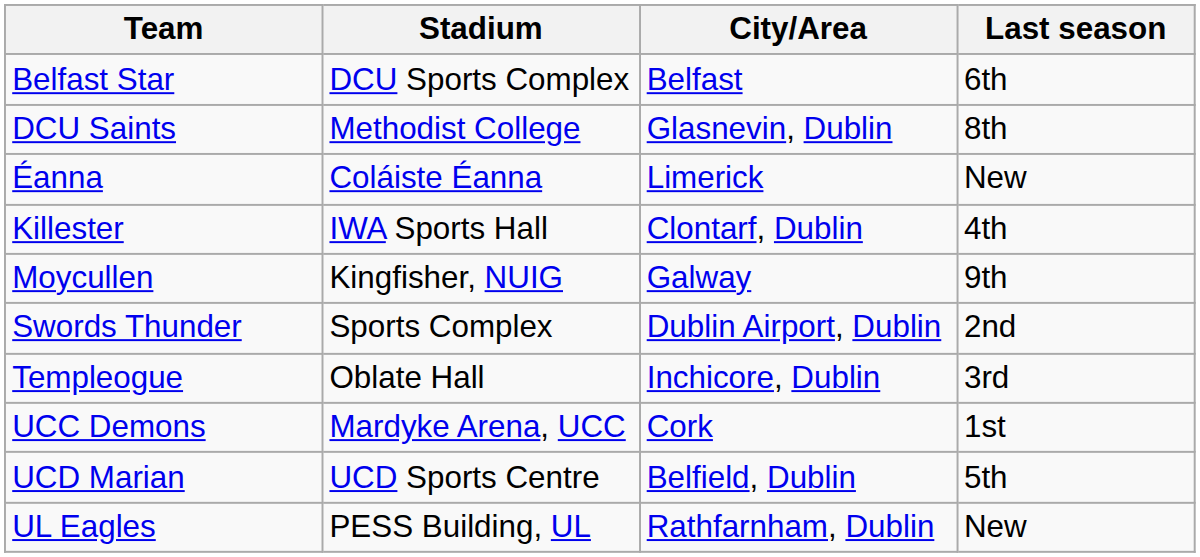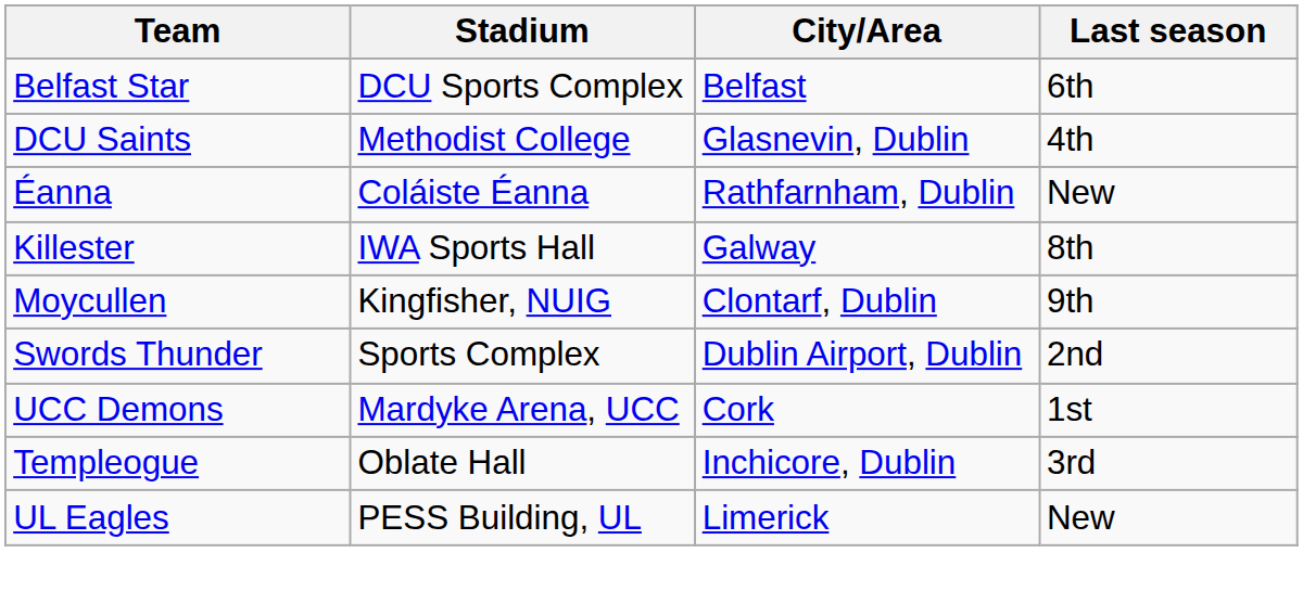 <table class="wikitable">
 <tr>
 <th width=20%>Team</th>
 <th width=20%>Stadium</th>
 <th width=20%>City/Area</th>
 <th width=15%>Last season</th>
 </tr>
 <tr>
 <td><a href='#'>Belfast Star</a></td>
 <td><a href='#'>DCU</a> Sports Complex</td>
 <td><a href='#'>Belfast</a></td>
 <td>6th</td>
 </tr>
 <tr>
 <td><a href='#'>DCU Saints</a></td>
 <td><a href='#'>Methodist College</a></td>
 <td><a href='#'>Glasnevin</a>, <a href='#'>Dublin</a></td>
-<td>8th</td>
+<td>4th</td>
 </tr>
 <tr>
 <td><a href='#'>Éanna</a></td>
 <td><a href='#'>Coláiste Éanna</a></td>
-<td><a href='#'>Limerick</a></td>
+<td><a href='#'>Rathfarnham</a>, <a href='#'>Dublin</a></td>
 <td>New</td>
 </tr>
 <tr>
 <td><a href='#'>Killester</a></td>
 <td><a href='#'>IWA</a> Sports Hall</td>
-<td><a href='#'>Clontarf</a>, <a href='#'>Dublin</a></td>
-<td>4th</td>
+<td><a href='#'>Galway</a></td>
+<td>8th</td>
 </tr>
 <tr>
 <td><a href='#'>Moycullen</a></td>
 <td>Kingfisher, <a href='#'>NUIG</a></td>
-<td><a href='#'>Galway</a></td>
+<td><a href='#'>Clontarf</a>, <a href='#'>Dublin</a></td>
 <td>9th</td>
 </tr>
 <tr>
 <td><a href='#'>Swords Thunder</a></td>
 <td> Sports Complex</td>
 <td><a href='#'>Dublin Airport</a>, <a href='#'>Dublin</a></td>
 <td>2nd</td>
 </tr>
 <tr>
+<td><a href='#'>UCC Demons</a></td>
+<td><a href='#'>Mardyke Arena</a>, <a href='#'>UCC</a></td>
+<td><a href='#'>Cork</a></td>
+<td>1st</td>
+</tr>
+<tr>
 <td><a href='#'>Templeogue</a></td>
 <td>Oblate Hall</td>
 <td><a href='#'>Inchicore</a>, <a href='#'>Dublin</a></td>
 <td>3rd</td>
 </tr>
 <tr>
-<td><a href='#'>UCC Demons</a></td>
-<td><a href='#'>Mardyke Arena</a>, <a href='#'>UCC</a></td>
-<td><a href='#'>Cork</a></td>
-<td>1st</td>
-</tr>
-<tr>
-<td><a href='#'>UCD Marian</a></td>
-<td><a href='#'>UCD</a> Sports Centre</td>
-<td><a href='#'>Belfield</a>, <a href='#'>Dublin</a></td>
-<td>5th</td>
-</tr>
-<tr>
 <td><a href='#'>UL Eagles</a></td>
 <td>PESS Building, <a href='#'>UL</a></td>
-<td><a href='#'>Rathfarnham</a>, <a href='#'>Dublin</a></td>
+<td><a href='#'>Limerick</a></td>
 <td>New</td>
 </tr>
 </table>
